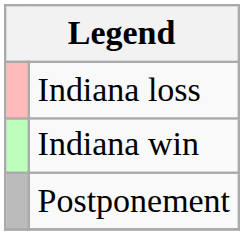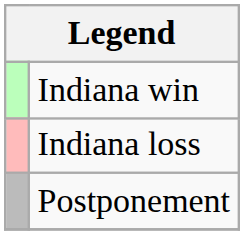 <table class="wikitable" style="font-size:90%">
 <tr>
 <th colspan="2">Legend</th>
 </tr>
 <tr>
+<td bgcolor="#bbffbb"> </td>
+<td>Indiana win</td>
+</tr>
+<tr>
 <td bgcolor="#ffbbbb"> </td>
 <td>Indiana loss</td>
-</tr>
-<tr>
-<td bgcolor="#bbffbb"> </td>
-<td>Indiana win</td>
 </tr>
 <tr>
 <td bgcolor="#bbbbbb"> </td>
 <td>Postponement</td>
 </tr>
 <tr>
 </tr>
 </table>
